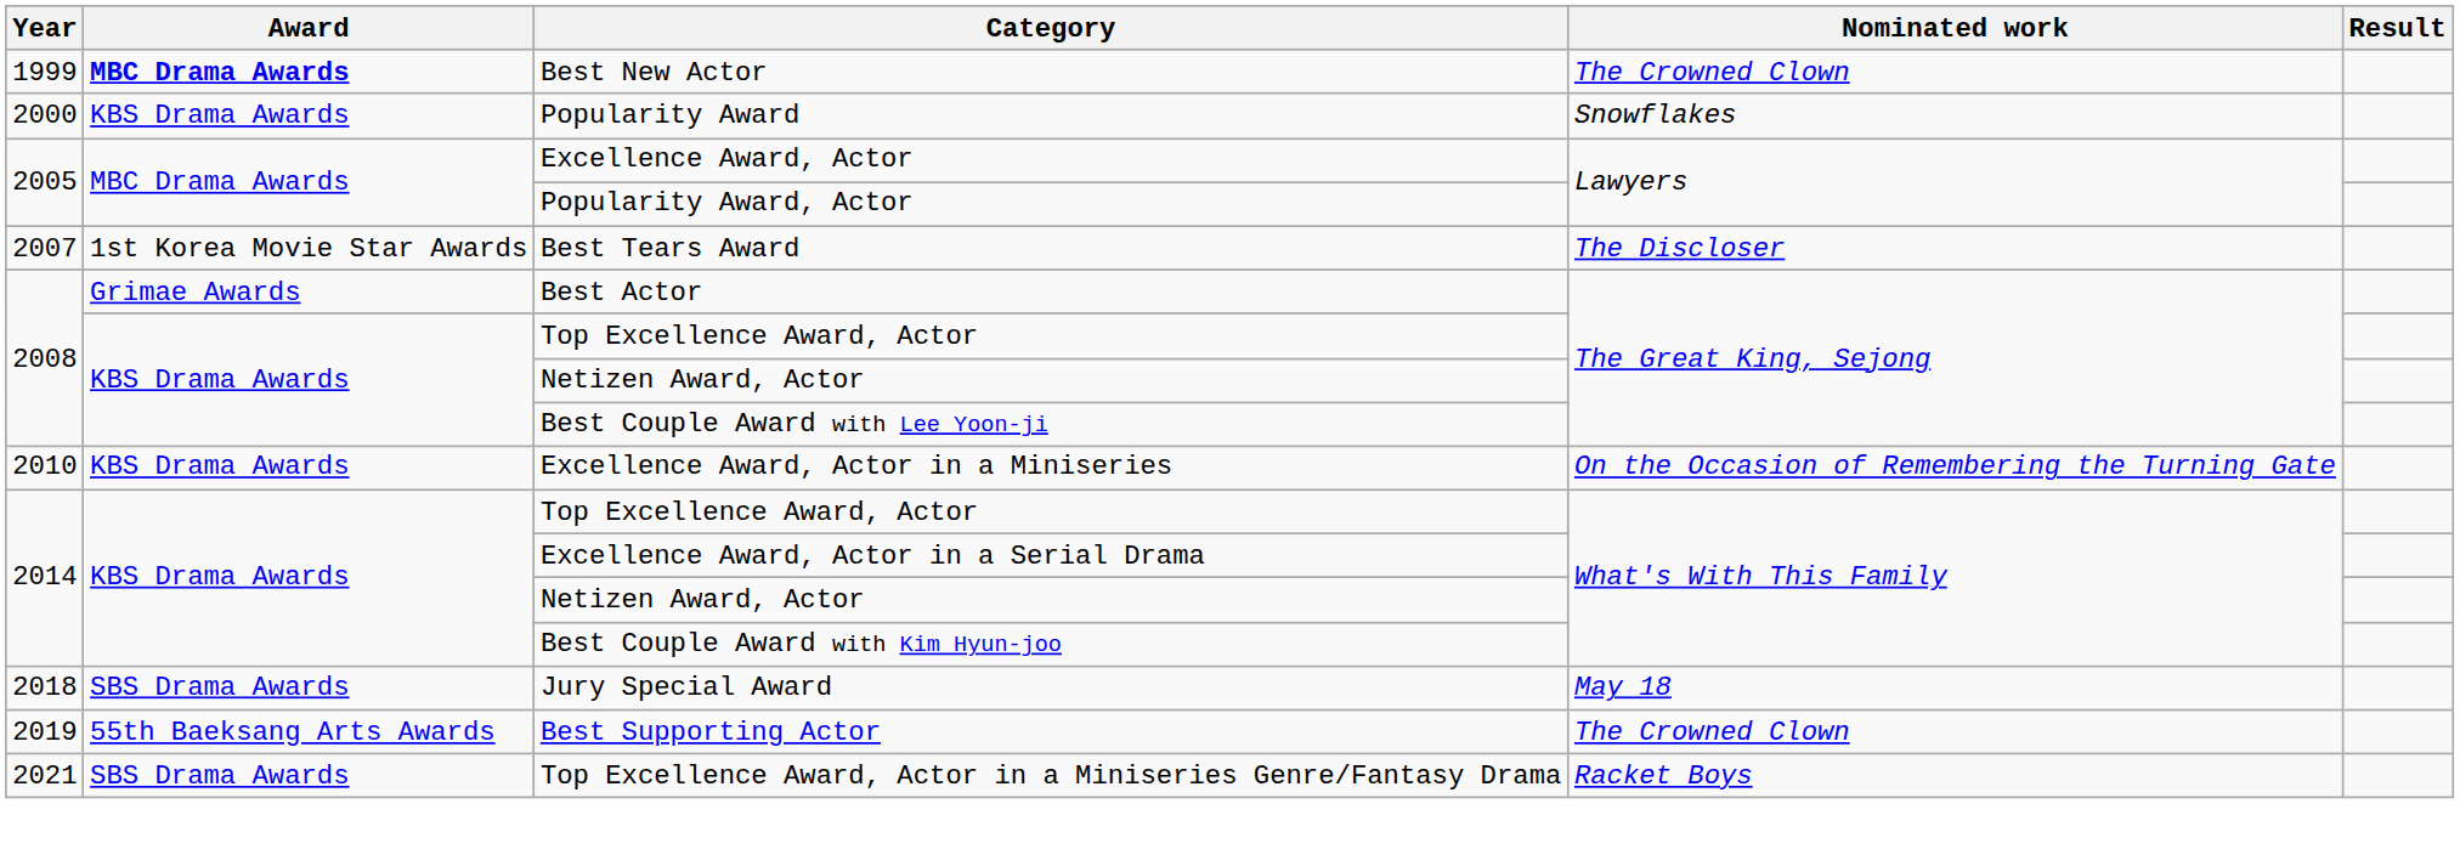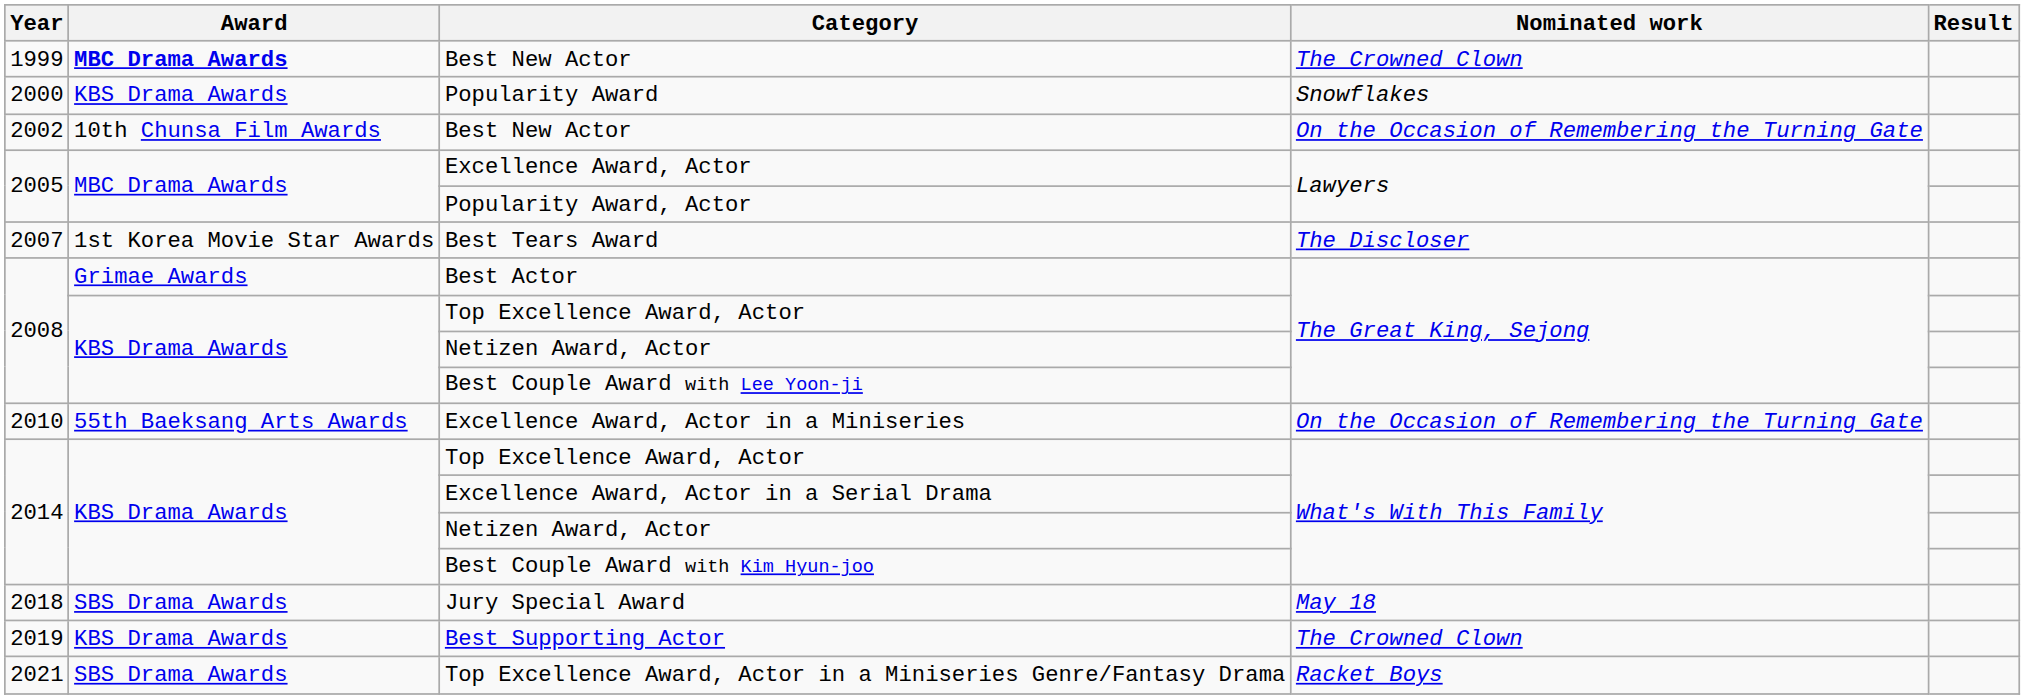 <table class="wikitable">
 <tr>
 <th width=10>Year</th>
 <th>Award</th>
 <th>Category</th>
 <th>Nominated work</th>
 <th>Result</th>
 </tr>
 <tr>
 <td>1999</td>
 <td><strong><a href='#'>MBC Drama Awards</a></strong></td>
 <td>Best New Actor</td>
 <td><em><a href='#'>The Crowned Clown</a></em></td>
 <td></td>
 </tr>
 <tr>
 <td>2000</td>
 <td><a href='#'>KBS Drama Awards</a></td>
 <td>Popularity Award</td>
 <td><em>Snowflakes</em></td>
+<td></td>
+</tr>
+<tr>
+<td>2002</td>
+<td>10th <a href='#'>Chunsa Film Awards</a></td>
+<td>Best New Actor</td>
+<td><em><a href='#'>On the Occasion of Remembering the Turning Gate</a></em></td>
 <td></td>
 </tr>
 <tr>
 <td rowspan=2>2005</td>
 <td rowspan=2><a href='#'>MBC Drama Awards</a></td>
 <td>Excellence Award, Actor</td>
 <td rowspan=2><em>Lawyers</em></td>
 <td></td>
 </tr>
 <tr>
 <td>Popularity Award, Actor</td>
 <td></td>
 </tr>
 <tr>
 <td>2007</td>
 <td>1st Korea Movie Star Awards</td>
 <td>Best Tears Award</td>
 <td><em><a href='#'>The Discloser</a></em></td>
 <td></td>
 </tr>
 <tr>
 <td rowspan=4>2008</td>
 <td><a href='#'>Grimae Awards</a></td>
 <td>Best Actor</td>
 <td rowspan=4><em><a href='#'>The Great King, Sejong</a></em></td>
 <td></td>
 </tr>
 <tr>
 <td rowspan=3><a href='#'>KBS Drama Awards</a></td>
 <td>Top Excellence Award, Actor</td>
 <td></td>
 </tr>
 <tr>
 <td>Netizen Award, Actor</td>
 <td></td>
 </tr>
 <tr>
 <td>Best Couple Award <small>with <a href='#'>Lee Yoon-ji</a></small></td>
 <td></td>
 </tr>
 <tr>
 <td>2010</td>
-<td><a href='#'>KBS Drama Awards</a></td>
+<td><a href='#'>55th Baeksang Arts Awards</a></td>
 <td>Excellence Award, Actor in a Miniseries</td>
 <td><em><a href='#'>On the Occasion of Remembering the Turning Gate</a></em></td>
 <td></td>
 </tr>
 <tr>
 <td rowspan=4>2014</td>
 <td rowspan=4><a href='#'>KBS Drama Awards</a></td>
 <td>Top Excellence Award, Actor</td>
 <td rowspan=4><em><a href='#'>What's With This Family</a></em></td>
 <td></td>
 </tr>
 <tr>
 <td>Excellence Award, Actor in a Serial Drama</td>
 <td></td>
 </tr>
 <tr>
 <td>Netizen Award, Actor</td>
 <td></td>
 </tr>
 <tr>
 <td>Best Couple Award <small>with <a href='#'>Kim Hyun-joo</a></small></td>
 <td></td>
 </tr>
 <tr>
 <td>2018</td>
 <td><a href='#'>SBS Drama Awards</a></td>
 <td>Jury Special Award</td>
 <td><em><a href='#'>May 18</a></em></td>
 <td></td>
 </tr>
 <tr>
 <td>2019</td>
-<td><a href='#'>55th Baeksang Arts Awards</a></td>
+<td><a href='#'>KBS Drama Awards</a></td>
 <td><a href='#'>Best Supporting Actor</a></td>
 <td><em><a href='#'>The Crowned Clown</a></em></td>
 <td></td>
 </tr>
 <tr>
 <td>2021</td>
 <td><a href='#'>SBS Drama Awards</a></td>
 <td>Top Excellence Award, Actor in a Miniseries Genre/Fantasy Drama</td>
 <td><em><a href='#'>Racket Boys</a></em></td>
 <td></td>
 </tr>
 </table>
